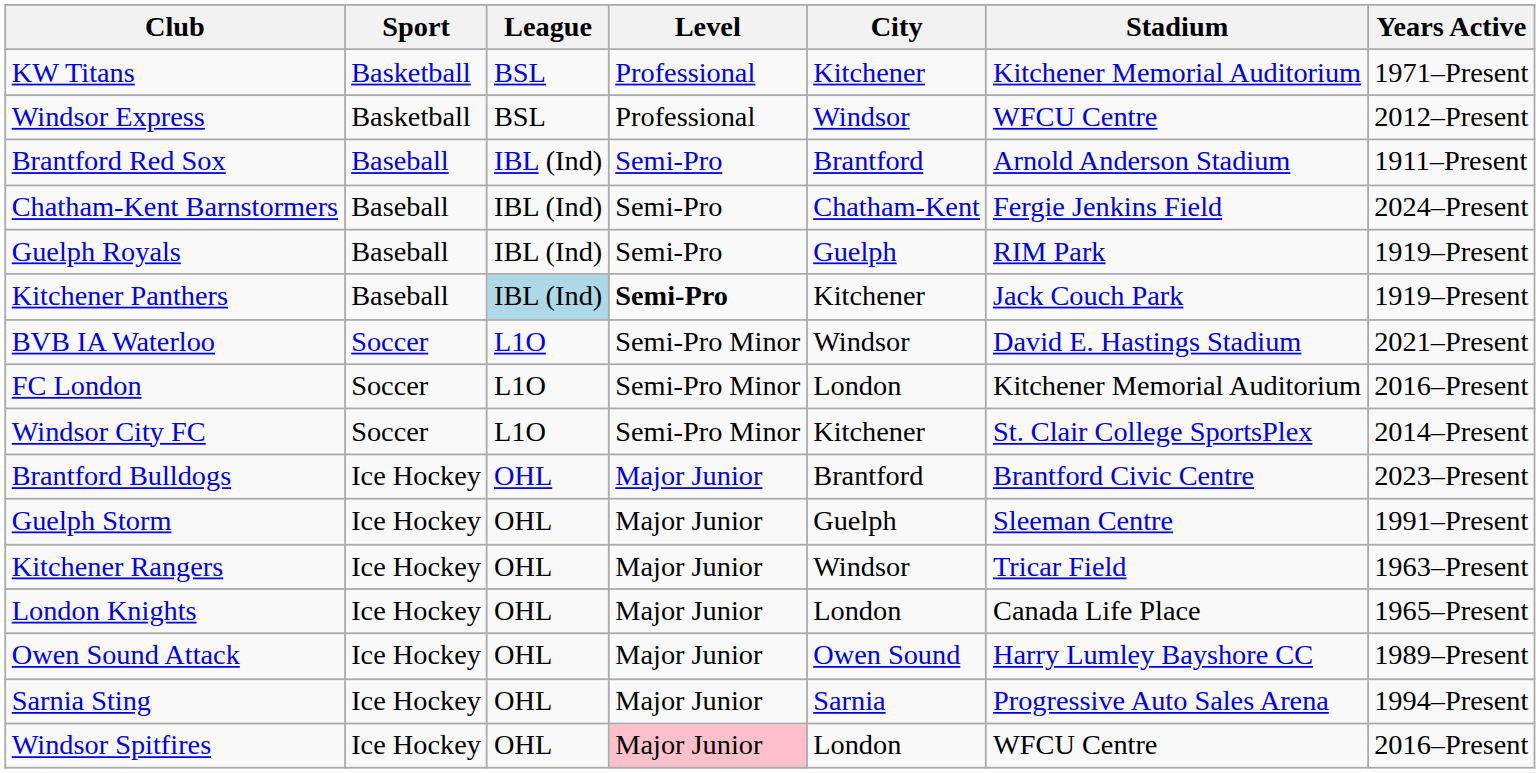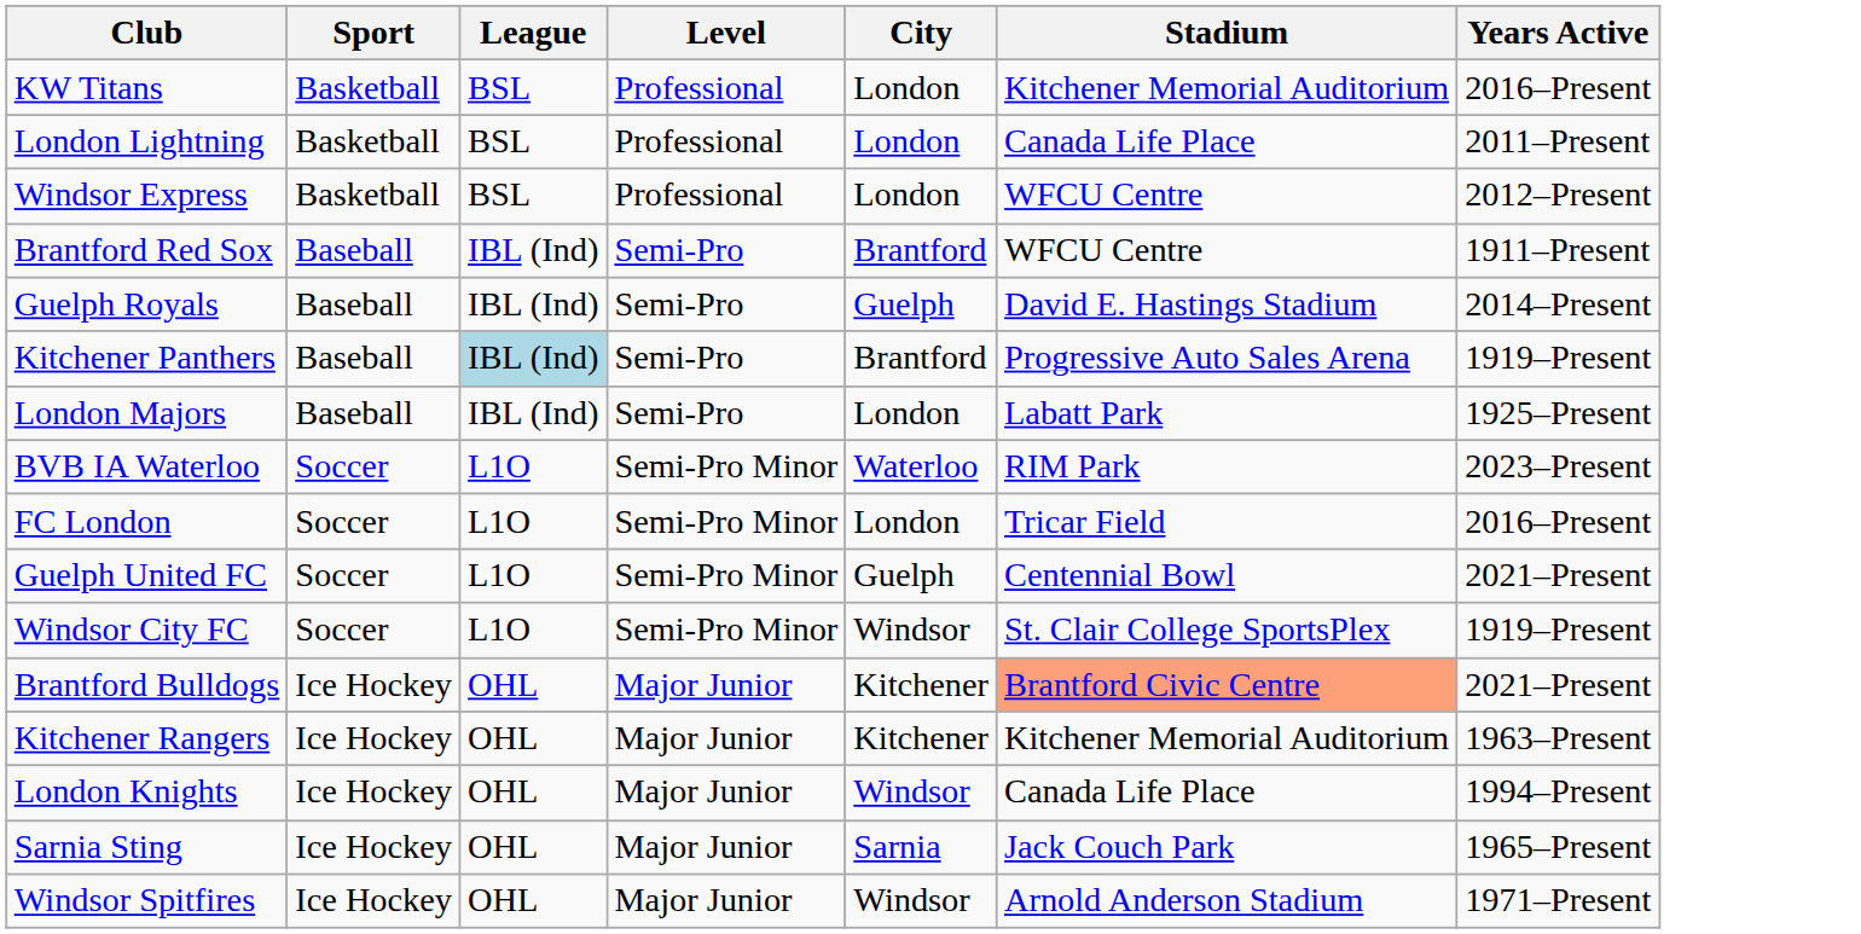 <table class="wikitable sortable" style="margin:1em; clear:right; text-align:left; line-height:normal;">
 <tr>
 <th>Club</th>
 <th>Sport</th>
 <th>League</th>
 <th>Level</th>
 <th>City</th>
 <th>Stadium</th>
 <th>Years Active</th>
 </tr>
 <tr>
 <td><a href='#'>KW Titans</a></td>
 <td><a href='#'>Basketball</a></td>
 <td><a href='#'>BSL</a></td>
 <td><a href='#'>Professional</a></td>
-<td><a href='#'>Kitchener</a></td>
+<td>London</td>
 <td><a href='#'>Kitchener Memorial Auditorium</a></td>
-<td>1971–Present</td>
+<td>2016–Present</td>
+</tr>
+<tr>
+<td><a href='#'>London Lightning</a></td>
+<td>Basketball</td>
+<td>BSL</td>
+<td>Professional</td>
+<td><a href='#'>London</a></td>
+<td><a href='#'>Canada Life Place</a></td>
+<td>2011–Present</td>
 </tr>
 <tr>
 <td><a href='#'>Windsor Express</a></td>
 <td>Basketball</td>
 <td>BSL</td>
 <td>Professional</td>
-<td><a href='#'>Windsor</a></td>
+<td>London</td>
 <td><a href='#'>WFCU Centre</a></td>
 <td>2012–Present</td>
 </tr>
 <tr>
 <td><a href='#'>Brantford Red Sox</a></td>
 <td><a href='#'>Baseball</a></td>
 <td><a href='#'>IBL</a> (Ind)</td>
 <td><a href='#'>Semi-Pro</a></td>
 <td><a href='#'>Brantford</a></td>
-<td><a href='#'>Arnold Anderson Stadium</a></td>
+<td>WFCU Centre</td>
 <td>1911–Present</td>
-</tr>
-<tr>
-<td><a href='#'>Chatham-Kent Barnstormers</a></td>
-<td>Baseball</td>
-<td>IBL (Ind)</td>
-<td>Semi-Pro</td>
-<td><a href='#'>Chatham-Kent</a></td>
-<td><a href='#'>Fergie Jenkins Field</a></td>
-<td>2024–Present</td>
 </tr>
 <tr>
 <td><a href='#'>Guelph Royals</a></td>
 <td>Baseball</td>
 <td>IBL (Ind)</td>
 <td>Semi-Pro</td>
 <td><a href='#'>Guelph</a></td>
-<td><a href='#'>RIM Park</a></td>
-<td>1919–Present</td>
+<td><a href='#'>David E. Hastings Stadium</a></td>
+<td>2014–Present</td>
 </tr>
 <tr>
 <td><a href='#'>Kitchener Panthers</a></td>
 <td>Baseball</td>
 <td style="background: lightblue;">IBL (Ind)</td>
-<td><strong>Semi-Pro</strong></td>
-<td>Kitchener</td>
-<td><a href='#'>Jack Couch Park</a></td>
+<td>Semi-Pro</td>
+<td>Brantford</td>
+<td><a href='#'>Progressive Auto Sales Arena</a></td>
 <td>1919–Present</td>
+</tr>
+<tr>
+<td><a href='#'>London Majors</a></td>
+<td>Baseball</td>
+<td>IBL (Ind)</td>
+<td>Semi-Pro</td>
+<td>London</td>
+<td><a href='#'>Labatt Park</a></td>
+<td>1925–Present</td>
 </tr>
 <tr>
 <td><a href='#'>BVB IA Waterloo</a></td>
 <td><a href='#'>Soccer</a></td>
 <td><a href='#'>L1O</a></td>
 <td>Semi-Pro Minor</td>
-<td>Windsor</td>
-<td><a href='#'>David E. Hastings Stadium</a></td>
-<td>2021–Present</td>
+<td><a href='#'>Waterloo</a></td>
+<td><a href='#'>RIM Park</a></td>
+<td>2023–Present</td>
 </tr>
 <tr>
 <td><a href='#'>FC London</a></td>
 <td>Soccer</td>
 <td>L1O</td>
 <td>Semi-Pro Minor</td>
 <td>London</td>
-<td>Kitchener Memorial Auditorium</td>
+<td><a href='#'>Tricar Field</a></td>
 <td>2016–Present</td>
+</tr>
+<tr>
+<td><a href='#'>Guelph United FC</a></td>
+<td>Soccer</td>
+<td>L1O</td>
+<td>Semi-Pro Minor</td>
+<td>Guelph</td>
+<td><a href='#'>Centennial Bowl</a></td>
+<td>2021–Present</td>
 </tr>
 <tr>
 <td><a href='#'>Windsor City FC</a></td>
 <td>Soccer</td>
 <td>L1O</td>
 <td>Semi-Pro Minor</td>
-<td>Kitchener</td>
+<td>Windsor</td>
 <td><a href='#'>St. Clair College SportsPlex</a></td>
-<td>2014–Present</td>
+<td>1919–Present</td>
 </tr>
 <tr>
 <td><a href='#'>Brantford Bulldogs</a></td>
 <td>Ice Hockey</td>
 <td><a href='#'>OHL</a></td>
 <td><a href='#'>Major Junior</a></td>
-<td>Brantford</td>
-<td><a href='#'>Brantford Civic Centre</a></td>
-<td>2023–Present</td>
-</tr>
-<tr>
-<td><a href='#'>Guelph Storm</a></td>
-<td>Ice Hockey</td>
-<td>OHL</td>
-<td>Major Junior</td>
-<td>Guelph</td>
-<td><a href='#'>Sleeman Centre</a></td>
-<td>1991–Present</td>
+<td>Kitchener</td>
+<td style="background: lightsalmon;"><a href='#'>Brantford Civic Centre</a></td>
+<td>2021–Present</td>
 </tr>
 <tr>
 <td><a href='#'>Kitchener Rangers</a></td>
 <td>Ice Hockey</td>
 <td>OHL</td>
 <td>Major Junior</td>
-<td>Windsor</td>
-<td><a href='#'>Tricar Field</a></td>
+<td>Kitchener</td>
+<td>Kitchener Memorial Auditorium</td>
 <td>1963–Present</td>
 </tr>
 <tr>
 <td><a href='#'>London Knights</a></td>
 <td>Ice Hockey</td>
 <td>OHL</td>
 <td>Major Junior</td>
-<td>London</td>
+<td><a href='#'>Windsor</a></td>
 <td>Canada Life Place</td>
-<td>1965–Present</td>
-</tr>
-<tr>
-<td><a href='#'>Owen Sound Attack</a></td>
-<td>Ice Hockey</td>
-<td>OHL</td>
-<td>Major Junior</td>
-<td><a href='#'>Owen Sound</a></td>
-<td><a href='#'>Harry Lumley Bayshore CC</a></td>
-<td>1989–Present</td>
+<td>1994–Present</td>
 </tr>
 <tr>
 <td><a href='#'>Sarnia Sting</a></td>
 <td>Ice Hockey</td>
 <td>OHL</td>
 <td>Major Junior</td>
 <td><a href='#'>Sarnia</a></td>
-<td><a href='#'>Progressive Auto Sales Arena</a></td>
-<td>1994–Present</td>
+<td><a href='#'>Jack Couch Park</a></td>
+<td>1965–Present</td>
 </tr>
 <tr>
 <td><a href='#'>Windsor Spitfires</a></td>
 <td>Ice Hockey</td>
 <td>OHL</td>
-<td style="background: pink;">Major Junior</td>
-<td>London</td>
-<td>WFCU Centre</td>
-<td>2016–Present</td>
+<td>Major Junior</td>
+<td>Windsor</td>
+<td><a href='#'>Arnold Anderson Stadium</a></td>
+<td>1971–Present</td>
 </tr>
 </table>
